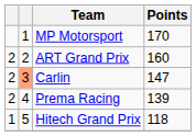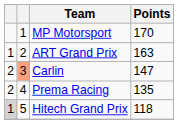 <table class="wikitable" style="font-size: 85%;">
 <tr>
 <th></th>
 <th></th>
 <th>Team</th>
 <th>Points</th>
 </tr>
 <tr>
 <td align="left"></td>
 <td align="center">1</td>
 <td> <a href='#'>MP Motorsport</a></td>
 <td>170</td>
 </tr>
 <tr>
-<td align="left"> 2</td>
+<td align="left"> 1</td>
 <td align="center">2</td>
 <td> <a href='#'>ART Grand Prix</a></td>
-<td>160</td>
+<td>163</td>
 </tr>
 <tr>
 <td align="left"> 2</td>
 <td align="center" style="background: lightsalmon;">3</td>
 <td> <a href='#'>Carlin</a></td>
 <td>147</td>
 </tr>
 <tr>
 <td align="left"> 2</td>
 <td align="center">4</td>
 <td> <a href='#'>Prema Racing</a></td>
-<td>139</td>
+<td>135</td>
 </tr>
 <tr>
-<td align="left"> 1</td>
+<td align="left" style="background: lightgrey;"> 1</td>
 <td align="center">5</td>
 <td> <a href='#'>Hitech Grand Prix</a></td>
 <td>118</td>
 </tr>
 <tr>
 </tr>
 </table>
